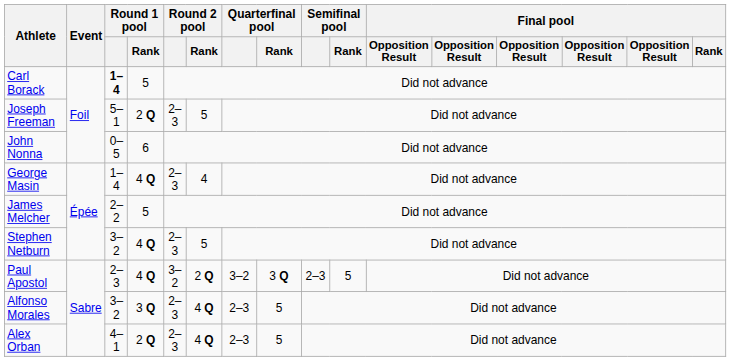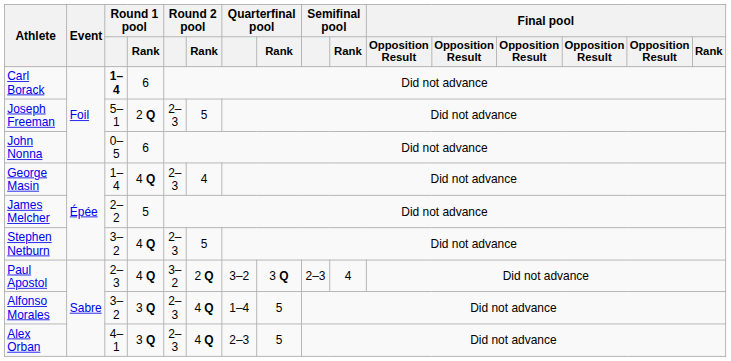 <table class=wikitable style=font-size:90%;text-align:center>
 <tr>
 <th rowspan=2>Athlete</th>
 <th rowspan=2>Event</th>
 <th colspan=2>Round 1 pool</th>
 <th colspan=2>Round 2 pool</th>
 <th colspan=2>Quarterfinal pool</th>
 <th colspan=2>Semifinal pool</th>
 <th colspan=6>Final pool</th>
 </tr>
 <tr style=font-size:95%>
 <th></th>
 <th>Rank</th>
 <th></th>
 <th>Rank</th>
 <th></th>
 <th>Rank</th>
 <th></th>
 <th>Rank</th>
 <th>Opposition<br>Result</th>
 <th>Opposition<br>Result</th>
 <th>Opposition<br>Result</th>
 <th>Opposition<br>Result</th>
 <th>Opposition<br>Result</th>
 <th>Rank</th>
 </tr>
 <tr>
 <td align=left><a href='#'>Carl Borack</a></td>
 <td align=left rowspan=3><a href='#'>Foil</a></td>
 <td><strong>1–4</strong></td>
-<td>5</td>
+<td>6</td>
 <td colspan=12>Did not advance</td>
 </tr>
 <tr>
 <td align=left><a href='#'>Joseph Freeman</a></td>
 <td>5–1</td>
 <td>2 <strong>Q</strong></td>
 <td>2–3</td>
 <td>5</td>
 <td colspan=10>Did not advance</td>
 </tr>
 <tr>
 <td align=left><a href='#'>John Nonna</a></td>
 <td>0–5</td>
 <td>6</td>
 <td colspan=12>Did not advance</td>
 </tr>
 <tr>
 <td align=left><a href='#'>George Masin</a></td>
 <td align=left rowspan=3><a href='#'>Épée</a></td>
 <td>1–4</td>
 <td>4 <strong>Q</strong></td>
 <td>2–3</td>
 <td>4</td>
 <td colspan=10>Did not advance</td>
 </tr>
 <tr>
 <td align=left><a href='#'>James Melcher</a></td>
 <td>2–2</td>
 <td>5</td>
 <td colspan=12>Did not advance</td>
 </tr>
 <tr>
 <td align=left><a href='#'>Stephen Netburn</a></td>
 <td>3–2</td>
 <td>4 <strong>Q</strong></td>
 <td>2–3</td>
 <td>5</td>
 <td colspan=10>Did not advance</td>
 </tr>
 <tr>
 <td align=left><a href='#'>Paul Apostol</a></td>
 <td align=left rowspan=3><a href='#'>Sabre</a></td>
 <td>2–3</td>
 <td>4 <strong>Q</strong></td>
 <td>3–2</td>
 <td>2 <strong>Q</strong></td>
 <td>3–2</td>
 <td>3 <strong>Q</strong></td>
 <td>2–3</td>
-<td>5</td>
+<td>4</td>
 <td colspan=6>Did not advance</td>
 </tr>
 <tr>
 <td align=left><a href='#'>Alfonso Morales</a></td>
 <td>3–2</td>
 <td>3 <strong>Q</strong></td>
 <td>2–3</td>
 <td>4 <strong>Q</strong></td>
-<td>2–3</td>
+<td>1–4</td>
 <td>5</td>
 <td colspan=8>Did not advance</td>
 </tr>
 <tr>
 <td align=left><a href='#'>Alex Orban</a></td>
 <td>4–1</td>
-<td>2 <strong>Q</strong></td>
+<td>3 <strong>Q</strong></td>
 <td>2–3</td>
 <td>4 <strong>Q</strong></td>
 <td>2–3</td>
 <td>5</td>
 <td colspan=8>Did not advance</td>
 </tr>
 </table>
